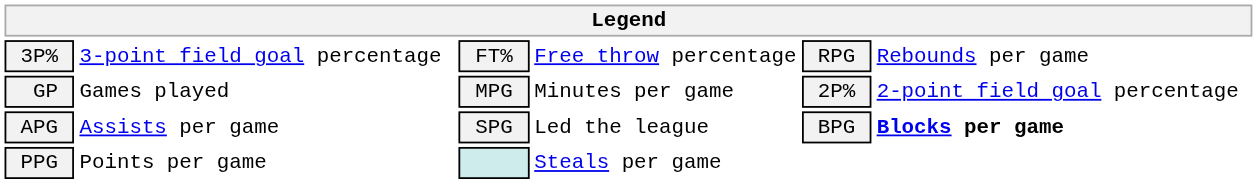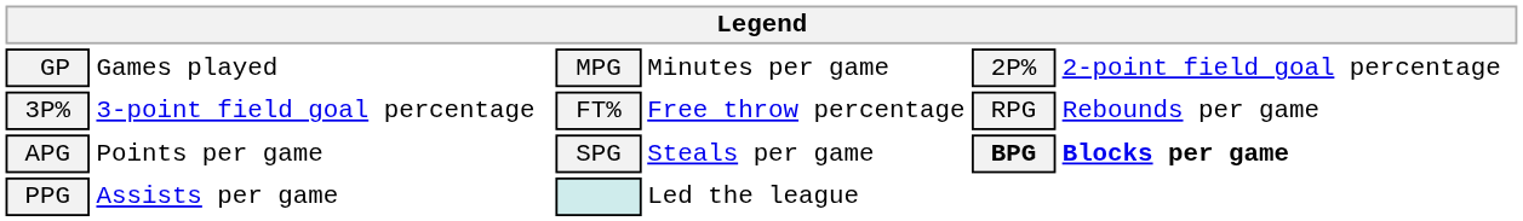 <table class="toccolours" style="font-size: 90%; white-space: nowrap;">
 <tr>
 <th colspan="6" style="background-color: #F2F2F2; border: 1px solid #AAAAAA;">Legend</th>
+</tr>
+<tr>
+<td style="background-color: #F2F2F2; border: 1px solid black;">  GP</td>
+<td>Games played</td>
+<td style="background-color: #F2F2F2; border: 1px solid black"> MPG </td>
+<td>Minutes per game</td>
+<td style="background-color: #F2F2F2; border: 1px solid black;"> 2P% </td>
+<td style="padding-right: 8px"><a href='#'>2-point field goal</a> percentage</td>
 </tr>
 <tr>
 <td style="background-color: #F2F2F2; border: 1px solid black"> 3P% </td>
 <td style="padding-right: 8px"><a href='#'>3-point field goal</a> percentage</td>
 <td style="background-color: #F2F2F2; border: 1px solid black"> FT% </td>
 <td><a href='#'>Free throw</a> percentage</td>
 <td style="background-color: #F2F2F2; border: 1px solid black;"> RPG </td>
 <td><a href='#'>Rebounds</a> per game</td>
 </tr>
 <tr>
-<td style="background-color: #F2F2F2; border: 1px solid black;">  GP</td>
-<td>Games played</td>
-<td style="background-color: #F2F2F2; border: 1px solid black"> MPG </td>
-<td>Minutes per game</td>
-<td style="background-color: #F2F2F2; border: 1px solid black;"> 2P% </td>
-<td style="padding-right: 8px"><a href='#'>2-point field goal</a> percentage</td>
-</tr>
-<tr>
 <td style="background-color: #F2F2F2; border: 1px solid black"> APG </td>
-<td><a href='#'>Assists</a> per game</td>
+<td>Points per game</td>
 <td style="background-color: #F2F2F2; border: 1px solid black"> SPG </td>
-<td>Led the league</td>
-<td style="background-color: #F2F2F2; border: 1px solid black;"> BPG </td>
+<td><a href='#'>Steals</a> per game</td>
+<td style="background-color: #F2F2F2; border: 1px solid black;"><strong> BPG </strong></td>
 <td><strong><a href='#'>Blocks</a> per game</strong></td>
 </tr>
 <tr>
 <td style="background-color: #F2F2F2; border: 1px solid black"> PPG </td>
-<td>Points per game</td>
+<td><a href='#'>Assists</a> per game</td>
 <td style="background-color: #CFECEC; border: 1px solid black"> <strong> </strong> </td>
-<td><a href='#'>Steals</a> per game</td>
+<td>Led the league</td>
 </tr>
 <tr>
 </tr>
 </table>
